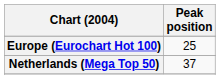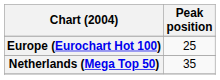 <table class="wikitable sortable plainrowheaders" style="text-align:center">
 <tr>
 <th>Chart (2004)</th>
 <th>Peak<br>position</th>
 </tr>
 <tr>
 </tr>
 <tr>
 </tr>
 <tr>
 </tr>
 <tr>
 </tr>
 <tr>
 </tr>
 <tr>
 <th scope="row">Europe (<a href='#'>Eurochart Hot 100</a>)</th>
 <td>25</td>
 </tr>
 <tr>
 </tr>
 <tr>
 </tr>
 <tr>
 </tr>
 <tr>
 </tr>
 <tr>
 </tr>
 <tr>
 <th scope="row">Netherlands (<a href='#'>Mega Top 50</a>)</th>
-<td>37</td>
+<td>35</td>
 </tr>
 <tr>
 </tr>
 <tr>
 </tr>
 <tr>
 </tr>
 <tr>
 </tr>
 <tr>
 </tr>
 <tr>
 </tr>
 </table>
